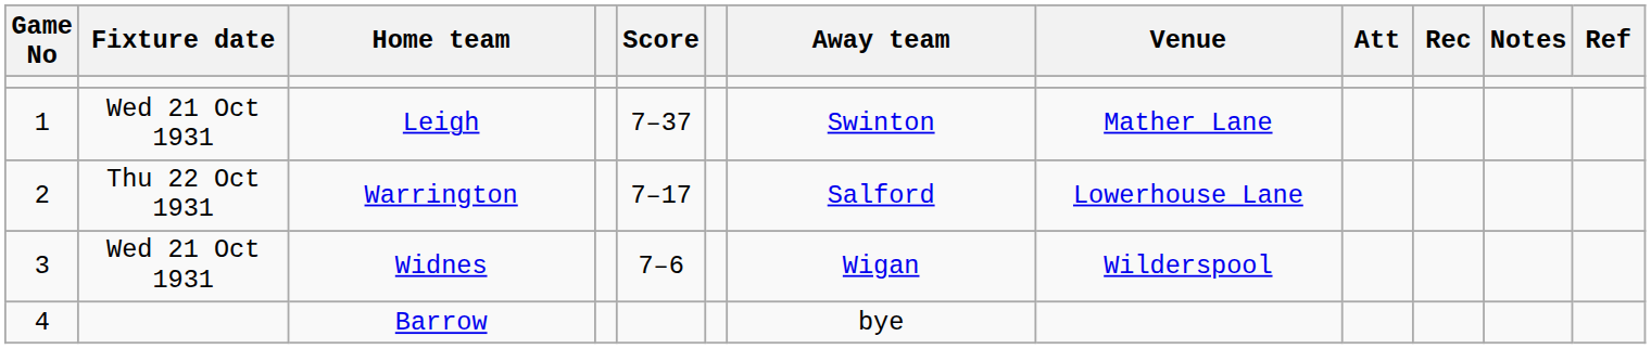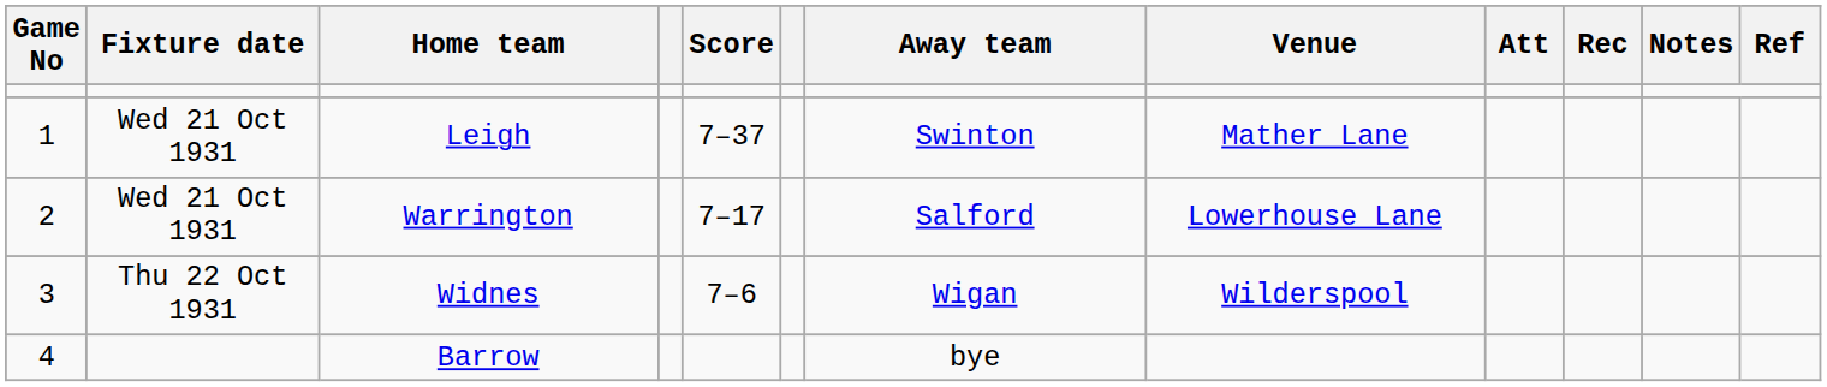 <table class="wikitable" style="text-align:center;">
 <tr>
 <th width=20 abbr="No">Game No</th>
 <th width=100 abbr="Date">Fixture date</th>
 <th width=150 abbr="Home team">Home team</th>
 <th width=5 abbr="space"></th>
 <th width=20 abbr="Score">Score</th>
 <th width=5 abbr="space"></th>
 <th width=150 abbr="Away team">Away team</th>
 <th width=150 abbr="Venue">Venue</th>
 <th width=30 abbr="Att">Att</th>
 <th width=30 abbr="Rec">Rec</th>
 <th width=20 abbr="Notes">Notes</th>
 <th width=30 abbr="Ref">Ref</th>
 </tr>
 <tr>
 <td></td>
 <td></td>
 <td></td>
 <td></td>
 <td></td>
 <td></td>
 <td></td>
 <td></td>
 <td></td>
 <td></td>
 </tr>
 <tr>
 <td>1</td>
 <td>Wed 21 Oct 1931</td>
 <td><a href='#'>Leigh</a></td>
 <td></td>
 <td>7–37</td>
 <td></td>
 <td><a href='#'>Swinton</a></td>
 <td><a href='#'>Mather Lane</a></td>
 <td></td>
 <td></td>
 <td></td>
 <td></td>
 </tr>
 <tr>
 <td>2</td>
-<td>Thu 22 Oct 1931</td>
+<td>Wed 21 Oct 1931</td>
 <td><a href='#'>Warrington</a></td>
 <td></td>
 <td>7–17</td>
 <td></td>
 <td><a href='#'>Salford</a></td>
 <td><a href='#'>Lowerhouse Lane</a></td>
 <td></td>
 <td></td>
 <td></td>
 <td></td>
 </tr>
 <tr>
 <td>3</td>
-<td>Wed 21 Oct 1931</td>
+<td>Thu 22 Oct 1931</td>
 <td><a href='#'>Widnes</a></td>
 <td></td>
 <td>7–6</td>
 <td></td>
 <td><a href='#'>Wigan</a></td>
 <td><a href='#'>Wilderspool</a></td>
 <td></td>
 <td></td>
 <td></td>
 <td></td>
 </tr>
 <tr>
 <td>4</td>
 <td></td>
 <td><a href='#'>Barrow</a></td>
 <td></td>
 <td></td>
 <td></td>
 <td>bye</td>
 <td></td>
 <td></td>
 <td></td>
 <td></td>
 <td></td>
 </tr>
 </table>
